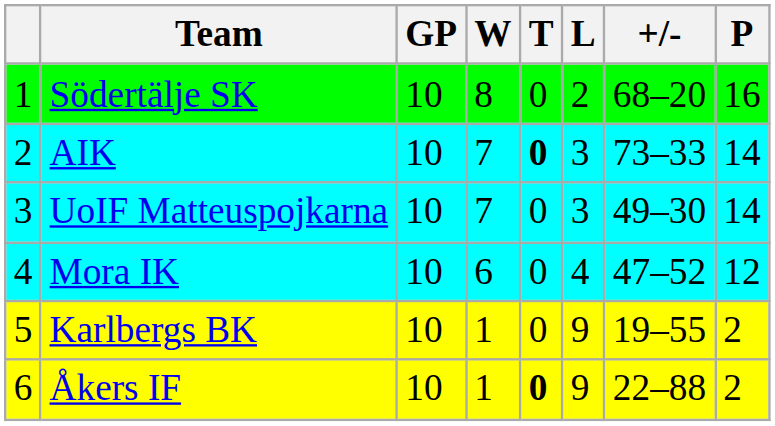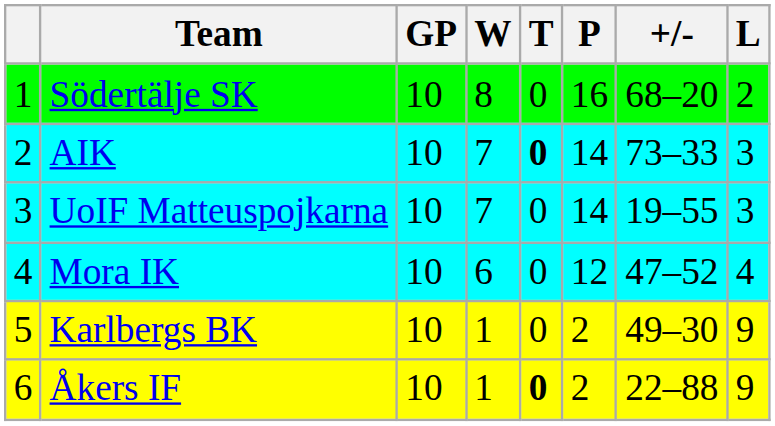 <table class="wikitable">
 <tr>
 <th></th>
 <th>Team</th>
 <th>GP</th>
 <th>W</th>
 <th>T</th>
+<th>P</th>
+<th>+/-</th>
 <th>L</th>
-<th>+/-</th>
-<th>P</th>
 </tr>
 <tr style="background:#00FF00">
 <td>1</td>
 <td><a href='#'>Södertälje SK</a></td>
 <td>10</td>
 <td>8</td>
 <td>0</td>
+<td>16</td>
+<td>68–20</td>
 <td>2</td>
-<td>68–20</td>
-<td>16</td>
 </tr>
 <tr style="background:#00FFFF">
 <td>2</td>
 <td><a href='#'>AIK</a></td>
 <td>10</td>
 <td>7</td>
 <td><strong>0</strong></td>
+<td>14</td>
+<td>73–33</td>
 <td>3</td>
-<td>73–33</td>
-<td>14</td>
 </tr>
 <tr style="background:#00FFFF">
 <td>3</td>
 <td><a href='#'>UoIF Matteuspojkarna</a></td>
 <td>10</td>
 <td>7</td>
 <td>0</td>
+<td>14</td>
+<td>19–55</td>
 <td>3</td>
-<td>49–30</td>
-<td>14</td>
 </tr>
 <tr style="background:#00FFFF">
 <td>4</td>
 <td><a href='#'>Mora IK</a></td>
 <td>10</td>
 <td>6</td>
 <td>0</td>
+<td>12</td>
+<td>47–52</td>
 <td>4</td>
-<td>47–52</td>
-<td>12</td>
 </tr>
 <tr style="background:#FFFF00">
 <td>5</td>
 <td><a href='#'>Karlbergs BK</a></td>
 <td>10</td>
 <td>1</td>
 <td>0</td>
+<td>2</td>
+<td>49–30</td>
 <td>9</td>
-<td>19–55</td>
-<td>2</td>
 </tr>
 <tr style="background:#FFFF00">
 <td>6</td>
 <td><a href='#'>Åkers IF</a></td>
 <td>10</td>
 <td>1</td>
 <td><strong>0</strong></td>
+<td>2</td>
+<td>22–88</td>
 <td>9</td>
-<td>22–88</td>
-<td>2</td>
 </tr>
 </table>
